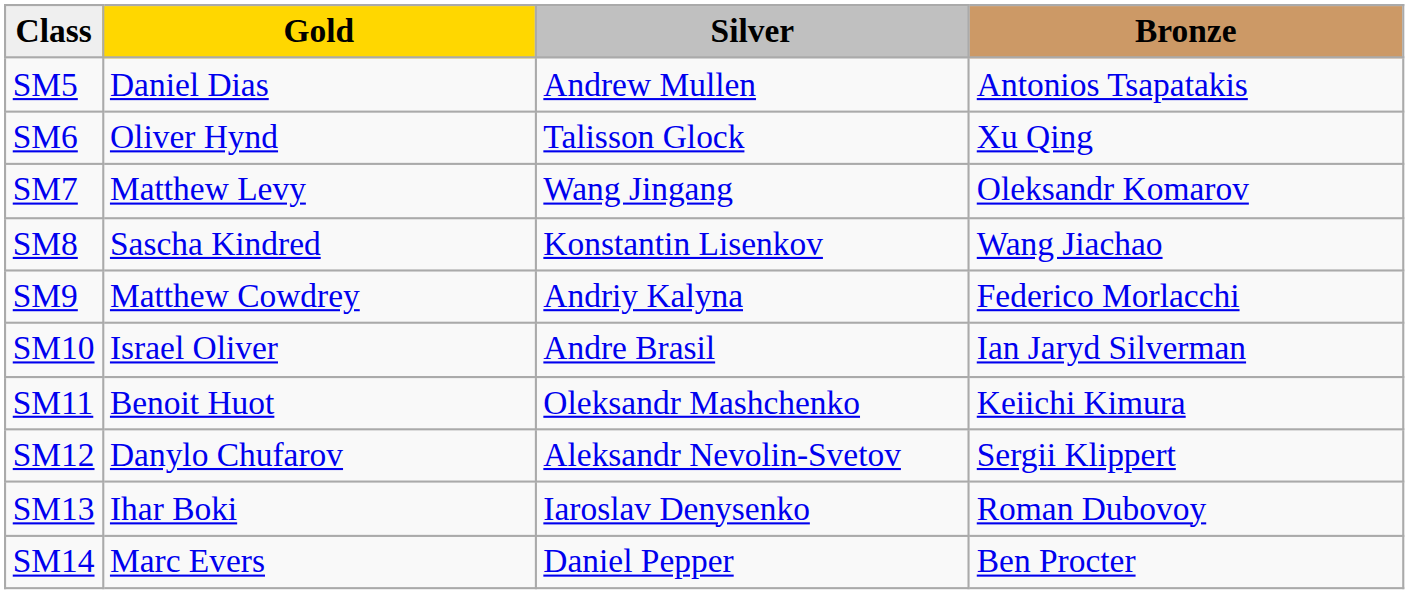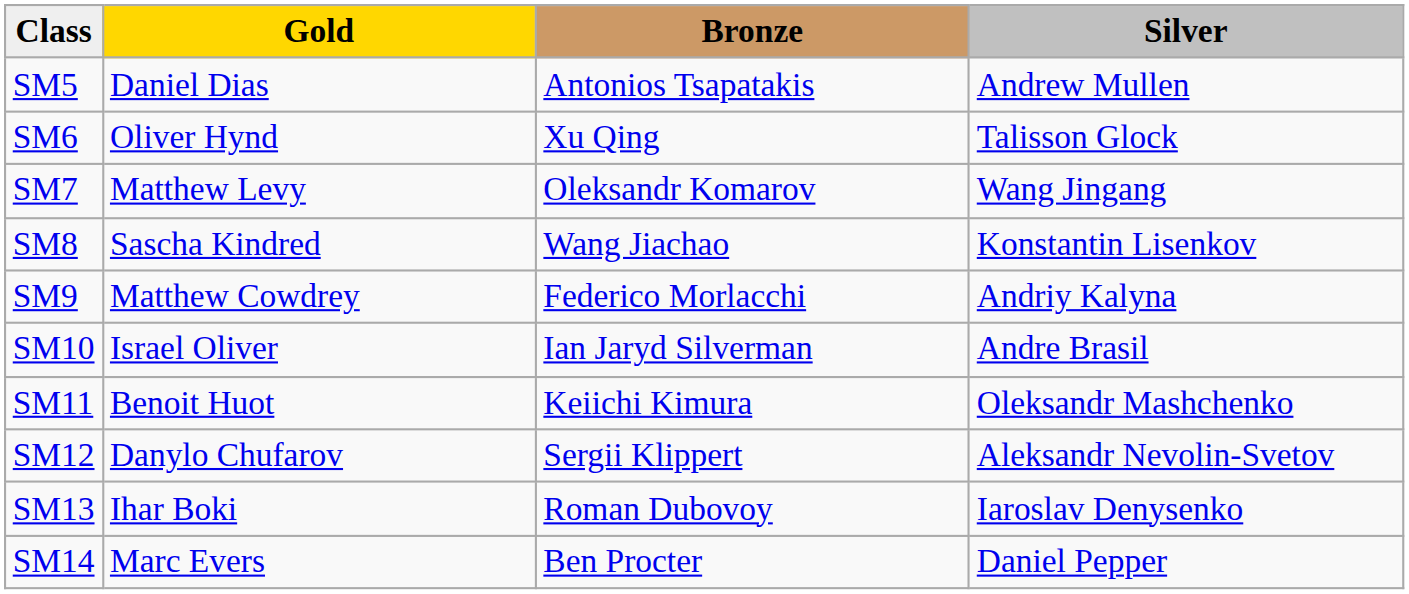 <table class="wikitable" style="text-align:left">
 <tr align="center">
 <td bgcolor=efefef><strong>Class</strong></td>
 <td width=200 bgcolor=gold><strong>Gold</strong></td>
+<td width=200 bgcolor=CC9966><strong>Bronze</strong></td>
 <td width=200 bgcolor=silver><strong>Silver</strong></td>
-<td width=200 bgcolor=CC9966><strong>Bronze</strong></td>
 </tr>
 <tr>
 <td><a href='#'>SM5</a></td>
 <td><a href='#'>Daniel Dias</a><br></td>
+<td><a href='#'>Antonios Tsapatakis</a><br></td>
 <td><a href='#'>Andrew Mullen</a><br></td>
-<td><a href='#'>Antonios Tsapatakis</a><br></td>
 </tr>
 <tr>
 <td><a href='#'>SM6</a></td>
 <td><a href='#'>Oliver Hynd</a><br></td>
+<td><a href='#'>Xu Qing</a><br></td>
 <td><a href='#'>Talisson Glock</a><br></td>
-<td><a href='#'>Xu Qing</a><br></td>
 </tr>
 <tr>
 <td><a href='#'>SM7</a></td>
 <td><a href='#'>Matthew Levy</a><br></td>
+<td><a href='#'>Oleksandr Komarov</a><br></td>
 <td><a href='#'>Wang Jingang</a><br></td>
-<td><a href='#'>Oleksandr Komarov</a><br></td>
 </tr>
 <tr>
 <td><a href='#'>SM8</a></td>
 <td><a href='#'>Sascha Kindred</a><br></td>
+<td><a href='#'>Wang Jiachao</a><br></td>
 <td><a href='#'>Konstantin Lisenkov</a><br></td>
-<td><a href='#'>Wang Jiachao</a><br></td>
 </tr>
 <tr>
 <td><a href='#'>SM9</a></td>
 <td><a href='#'>Matthew Cowdrey</a><br></td>
+<td><a href='#'>Federico Morlacchi</a><br></td>
 <td><a href='#'>Andriy Kalyna</a><br></td>
-<td><a href='#'>Federico Morlacchi</a><br></td>
 </tr>
 <tr>
 <td><a href='#'>SM10</a></td>
 <td><a href='#'>Israel Oliver</a><br></td>
+<td><a href='#'>Ian Jaryd Silverman</a><br></td>
 <td><a href='#'>Andre Brasil</a><br></td>
-<td><a href='#'>Ian Jaryd Silverman</a><br></td>
 </tr>
 <tr>
 <td><a href='#'>SM11</a></td>
 <td><a href='#'>Benoit Huot</a><br></td>
+<td><a href='#'>Keiichi Kimura</a><br></td>
 <td><a href='#'>Oleksandr Mashchenko</a><br></td>
-<td><a href='#'>Keiichi Kimura</a><br></td>
 </tr>
 <tr>
 <td><a href='#'>SM12</a></td>
 <td><a href='#'>Danylo Chufarov</a><br></td>
+<td><a href='#'>Sergii Klippert</a><br></td>
 <td><a href='#'>Aleksandr Nevolin-Svetov</a><br></td>
-<td><a href='#'>Sergii Klippert</a><br></td>
 </tr>
 <tr>
 <td><a href='#'>SM13</a></td>
 <td><a href='#'>Ihar Boki</a><br></td>
+<td><a href='#'>Roman Dubovoy</a><br></td>
 <td><a href='#'>Iaroslav Denysenko</a><br></td>
-<td><a href='#'>Roman Dubovoy</a><br></td>
 </tr>
 <tr>
 <td><a href='#'>SM14</a></td>
 <td><a href='#'>Marc Evers</a><br></td>
+<td><a href='#'>Ben Procter</a><br></td>
 <td><a href='#'>Daniel Pepper</a><br></td>
-<td><a href='#'>Ben Procter</a><br></td>
 </tr>
 </table>
